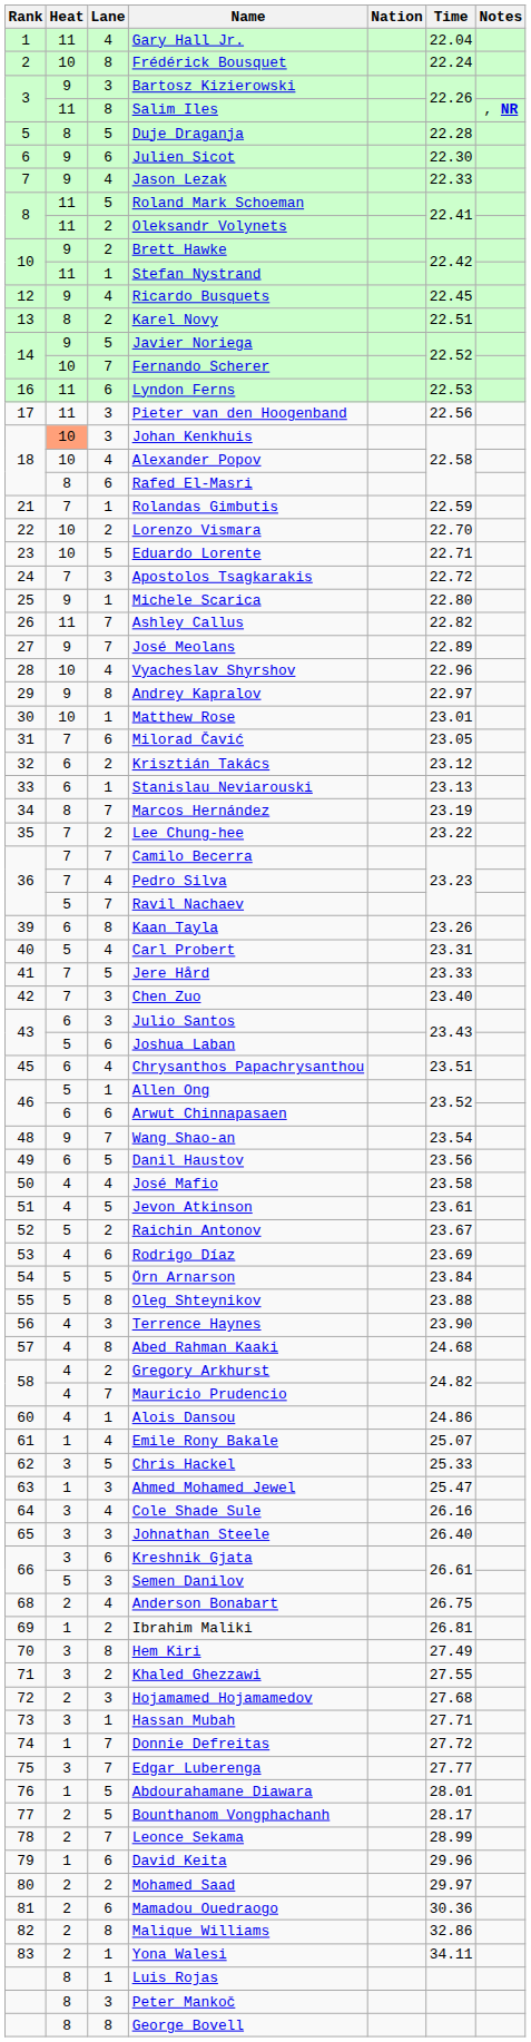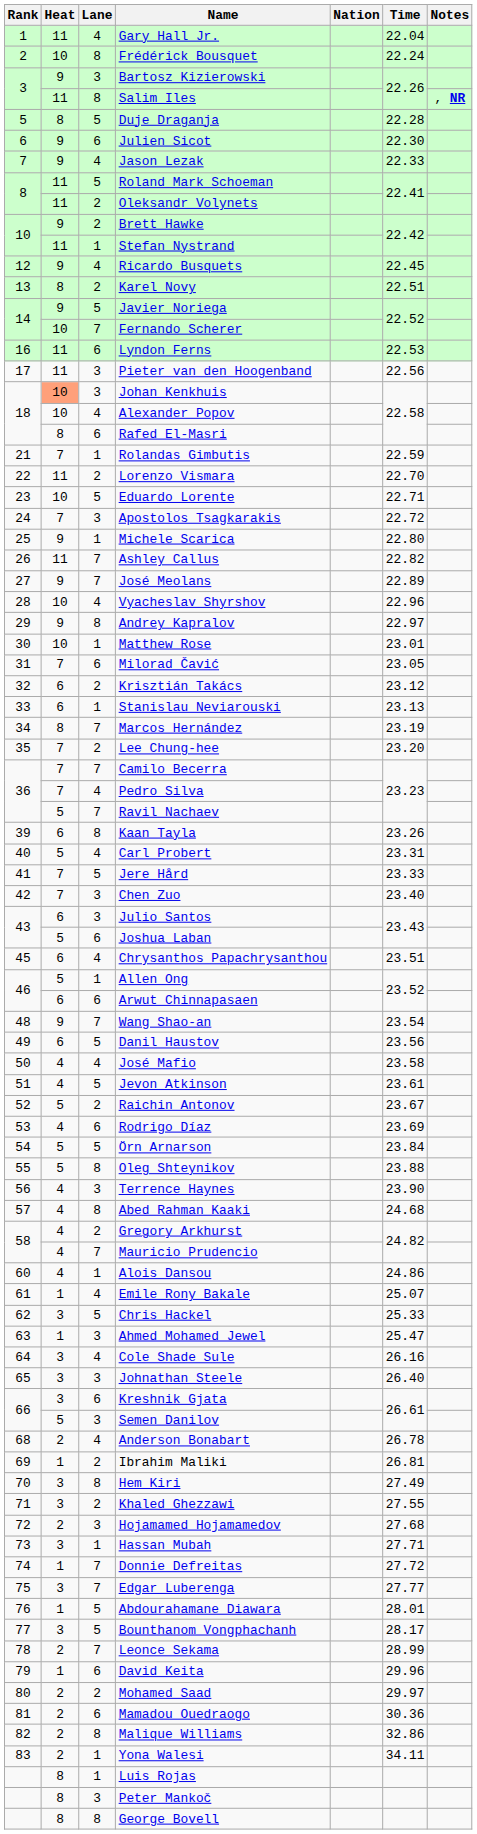 <table class="wikitable sortable" style="text-align:center">
 <tr>
 <th>Rank</th>
 <th>Heat</th>
 <th>Lane</th>
 <th>Name</th>
 <th>Nation</th>
 <th>Time</th>
 <th>Notes</th>
 </tr>
 <tr bgcolor=#ccffcc>
 <td>1</td>
 <td>11</td>
 <td>4</td>
 <td align=left><a href='#'>Gary Hall Jr.</a></td>
 <td align=left></td>
 <td>22.04</td>
 <td></td>
 </tr>
 <tr bgcolor=#ccffcc>
 <td>2</td>
 <td>10</td>
 <td>8</td>
 <td align=left><a href='#'>Frédérick Bousquet</a></td>
 <td align=left></td>
 <td>22.24</td>
 <td></td>
 </tr>
 <tr bgcolor=#ccffcc>
 <td rowspan=2>3</td>
 <td>9</td>
 <td>3</td>
 <td align=left><a href='#'>Bartosz Kizierowski</a></td>
 <td align=left></td>
 <td rowspan=2>22.26</td>
 <td></td>
 </tr>
 <tr bgcolor=#ccffcc>
 <td>11</td>
 <td>8</td>
 <td align=left><a href='#'>Salim Iles</a></td>
 <td align=left></td>
 <td>, <strong><a href='#'>NR</a></strong></td>
 </tr>
 <tr bgcolor=#ccffcc>
 <td>5</td>
 <td>8</td>
 <td>5</td>
 <td align=left><a href='#'>Duje Draganja</a></td>
 <td align=left></td>
 <td>22.28</td>
 <td></td>
 </tr>
 <tr bgcolor=#ccffcc>
 <td>6</td>
 <td>9</td>
 <td>6</td>
 <td align=left><a href='#'>Julien Sicot</a></td>
 <td align=left></td>
 <td>22.30</td>
 <td></td>
 </tr>
 <tr bgcolor=#ccffcc>
 <td>7</td>
 <td>9</td>
 <td>4</td>
 <td align=left><a href='#'>Jason Lezak</a></td>
 <td align=left></td>
 <td>22.33</td>
 <td></td>
 </tr>
 <tr bgcolor=#ccffcc>
 <td rowspan=2>8</td>
 <td>11</td>
 <td>5</td>
 <td align=left><a href='#'>Roland Mark Schoeman</a></td>
 <td align=left></td>
 <td rowspan=2>22.41</td>
 <td></td>
 </tr>
 <tr bgcolor=#ccffcc>
 <td>11</td>
 <td>2</td>
 <td align=left><a href='#'>Oleksandr Volynets</a></td>
 <td align=left></td>
 <td></td>
 </tr>
 <tr bgcolor=#ccffcc>
 <td rowspan=2>10</td>
 <td>9</td>
 <td>2</td>
 <td align=left><a href='#'>Brett Hawke</a></td>
 <td align=left></td>
 <td rowspan=2>22.42</td>
 <td></td>
 </tr>
 <tr bgcolor=#ccffcc>
 <td>11</td>
 <td>1</td>
 <td align=left><a href='#'>Stefan Nystrand</a></td>
 <td align=left></td>
 <td></td>
 </tr>
 <tr bgcolor=#ccffcc>
 <td>12</td>
 <td>9</td>
 <td>4</td>
 <td align=left><a href='#'>Ricardo Busquets</a></td>
 <td align=left></td>
 <td>22.45</td>
 <td></td>
 </tr>
 <tr bgcolor=#ccffcc>
 <td>13</td>
 <td>8</td>
 <td>2</td>
 <td align=left><a href='#'>Karel Novy</a></td>
 <td align=left></td>
 <td>22.51</td>
 <td></td>
 </tr>
 <tr bgcolor=#ccffcc>
 <td rowspan=2>14</td>
 <td>9</td>
 <td>5</td>
 <td align=left><a href='#'>Javier Noriega</a></td>
 <td align=left></td>
 <td rowspan=2>22.52</td>
 <td></td>
 </tr>
 <tr bgcolor=#ccffcc>
 <td>10</td>
 <td>7</td>
 <td align=left><a href='#'>Fernando Scherer</a></td>
 <td align=left></td>
 <td></td>
 </tr>
 <tr bgcolor=#ccffcc>
 <td>16</td>
 <td>11</td>
 <td>6</td>
 <td align=left><a href='#'>Lyndon Ferns</a></td>
 <td align=left></td>
 <td>22.53</td>
 <td></td>
 </tr>
 <tr>
 <td>17</td>
 <td>11</td>
 <td>3</td>
 <td align=left><a href='#'>Pieter van den Hoogenband</a></td>
 <td align=left></td>
 <td>22.56</td>
 <td></td>
 </tr>
 <tr>
 <td rowspan=3>18</td>
 <td style="background: lightsalmon;">10</td>
 <td>3</td>
 <td align=left><a href='#'>Johan Kenkhuis</a></td>
 <td align=left></td>
 <td rowspan=3>22.58</td>
 <td></td>
 </tr>
 <tr>
 <td>10</td>
 <td>4</td>
 <td align=left><a href='#'>Alexander Popov</a></td>
 <td align=left></td>
 <td></td>
 </tr>
 <tr>
 <td>8</td>
 <td>6</td>
 <td align=left><a href='#'>Rafed El-Masri</a></td>
 <td align=left></td>
 <td></td>
 </tr>
 <tr>
 <td>21</td>
 <td>7</td>
 <td>1</td>
 <td align=left><a href='#'>Rolandas Gimbutis</a></td>
 <td align=left></td>
 <td>22.59</td>
 <td></td>
 </tr>
 <tr>
 <td>22</td>
-<td>10</td>
+<td>11</td>
 <td>2</td>
 <td align=left><a href='#'>Lorenzo Vismara</a></td>
 <td align=left></td>
 <td>22.70</td>
 <td></td>
 </tr>
 <tr>
 <td>23</td>
 <td>10</td>
 <td>5</td>
 <td align=left><a href='#'>Eduardo Lorente</a></td>
 <td align=left></td>
 <td>22.71</td>
 <td></td>
 </tr>
 <tr>
 <td>24</td>
 <td>7</td>
 <td>3</td>
 <td align=left><a href='#'>Apostolos Tsagkarakis</a></td>
 <td align=left></td>
 <td>22.72</td>
 <td></td>
 </tr>
 <tr>
 <td>25</td>
 <td>9</td>
 <td>1</td>
 <td align=left><a href='#'>Michele Scarica</a></td>
 <td align=left></td>
 <td>22.80</td>
 <td></td>
 </tr>
 <tr>
 <td>26</td>
 <td>11</td>
 <td>7</td>
 <td align=left><a href='#'>Ashley Callus</a></td>
 <td align=left></td>
 <td>22.82</td>
 <td></td>
 </tr>
 <tr>
 <td>27</td>
 <td>9</td>
 <td>7</td>
 <td align=left><a href='#'>José Meolans</a></td>
 <td align=left></td>
 <td>22.89</td>
 <td></td>
 </tr>
 <tr>
 <td>28</td>
 <td>10</td>
 <td>4</td>
 <td align=left><a href='#'>Vyacheslav Shyrshov</a></td>
 <td align=left></td>
 <td>22.96</td>
 <td></td>
 </tr>
 <tr>
 <td>29</td>
 <td>9</td>
 <td>8</td>
 <td align=left><a href='#'>Andrey Kapralov</a></td>
 <td align=left></td>
 <td>22.97</td>
 <td></td>
 </tr>
 <tr>
 <td>30</td>
 <td>10</td>
 <td>1</td>
 <td align=left><a href='#'>Matthew Rose</a></td>
 <td align=left></td>
 <td>23.01</td>
 <td></td>
 </tr>
 <tr>
 <td>31</td>
 <td>7</td>
 <td>6</td>
 <td align=left><a href='#'>Milorad Čavić</a></td>
 <td align=left></td>
 <td>23.05</td>
 <td></td>
 </tr>
 <tr>
 <td>32</td>
 <td>6</td>
 <td>2</td>
 <td align=left><a href='#'>Krisztián Takács</a></td>
 <td align=left></td>
 <td>23.12</td>
 <td></td>
 </tr>
 <tr>
 <td>33</td>
 <td>6</td>
 <td>1</td>
 <td align=left><a href='#'>Stanislau Neviarouski</a></td>
 <td align=left></td>
 <td>23.13</td>
 <td></td>
 </tr>
 <tr>
 <td>34</td>
 <td>8</td>
 <td>7</td>
 <td align=left><a href='#'>Marcos Hernández</a></td>
 <td align=left></td>
 <td>23.19</td>
 <td></td>
 </tr>
 <tr>
 <td>35</td>
 <td>7</td>
 <td>2</td>
 <td align=left><a href='#'>Lee Chung-hee</a></td>
 <td align=left></td>
-<td>23.22</td>
+<td>23.20</td>
 <td></td>
 </tr>
 <tr>
 <td rowspan=3>36</td>
 <td>7</td>
 <td>7</td>
 <td align=left><a href='#'>Camilo Becerra</a></td>
 <td align=left></td>
 <td rowspan=3>23.23</td>
 <td></td>
 </tr>
 <tr>
 <td>7</td>
 <td>4</td>
 <td align=left><a href='#'>Pedro Silva</a></td>
 <td align=left></td>
 <td></td>
 </tr>
 <tr>
 <td>5</td>
 <td>7</td>
 <td align=left><a href='#'>Ravil Nachaev</a></td>
 <td align=left></td>
 <td></td>
 </tr>
 <tr>
 <td>39</td>
 <td>6</td>
 <td>8</td>
 <td align=left><a href='#'>Kaan Tayla</a></td>
 <td align=left></td>
 <td>23.26</td>
 <td></td>
 </tr>
 <tr>
 <td>40</td>
 <td>5</td>
 <td>4</td>
 <td align=left><a href='#'>Carl Probert</a></td>
 <td align=left></td>
 <td>23.31</td>
 <td></td>
 </tr>
 <tr>
 <td>41</td>
 <td>7</td>
 <td>5</td>
 <td align=left><a href='#'>Jere Hård</a></td>
 <td align=left></td>
 <td>23.33</td>
 <td></td>
 </tr>
 <tr>
 <td>42</td>
 <td>7</td>
 <td>3</td>
 <td align=left><a href='#'>Chen Zuo</a></td>
 <td align=left></td>
 <td>23.40</td>
 <td></td>
 </tr>
 <tr>
 <td rowspan=2>43</td>
 <td>6</td>
 <td>3</td>
 <td align=left><a href='#'>Julio Santos</a></td>
 <td align=left></td>
 <td rowspan=2>23.43</td>
 <td></td>
 </tr>
 <tr>
 <td>5</td>
 <td>6</td>
 <td align=left><a href='#'>Joshua Laban</a></td>
 <td align=left></td>
 <td></td>
 </tr>
 <tr>
 <td>45</td>
 <td>6</td>
 <td>4</td>
 <td align=left><a href='#'>Chrysanthos Papachrysanthou</a></td>
 <td align=left></td>
 <td>23.51</td>
 <td></td>
 </tr>
 <tr>
 <td rowspan=2>46</td>
 <td>5</td>
 <td>1</td>
 <td align=left><a href='#'>Allen Ong</a></td>
 <td align=left></td>
 <td rowspan=2>23.52</td>
 <td></td>
 </tr>
 <tr>
 <td>6</td>
 <td>6</td>
 <td align=left><a href='#'>Arwut Chinnapasaen</a></td>
 <td align=left></td>
 <td></td>
 </tr>
 <tr>
 <td>48</td>
 <td>9</td>
 <td>7</td>
 <td align=left><a href='#'>Wang Shao-an</a></td>
 <td align=left></td>
 <td>23.54</td>
 <td></td>
 </tr>
 <tr>
 <td>49</td>
 <td>6</td>
 <td>5</td>
 <td align=left><a href='#'>Danil Haustov</a></td>
 <td align=left></td>
 <td>23.56</td>
 <td></td>
 </tr>
 <tr>
 <td>50</td>
 <td>4</td>
 <td>4</td>
 <td align=left><a href='#'>José Mafio</a></td>
 <td align=left></td>
 <td>23.58</td>
 <td></td>
 </tr>
 <tr>
 <td>51</td>
 <td>4</td>
 <td>5</td>
 <td align=left><a href='#'>Jevon Atkinson</a></td>
 <td align=left></td>
 <td>23.61</td>
 <td></td>
 </tr>
 <tr>
 <td>52</td>
 <td>5</td>
 <td>2</td>
 <td align=left><a href='#'>Raichin Antonov</a></td>
 <td align=left></td>
 <td>23.67</td>
 <td></td>
 </tr>
 <tr>
 <td>53</td>
 <td>4</td>
 <td>6</td>
 <td align=left><a href='#'>Rodrigo Díaz</a></td>
 <td align=left></td>
 <td>23.69</td>
 <td></td>
 </tr>
 <tr>
 <td>54</td>
 <td>5</td>
 <td>5</td>
 <td align=left><a href='#'>Örn Arnarson</a></td>
 <td align=left></td>
 <td>23.84</td>
 <td></td>
 </tr>
 <tr>
 <td>55</td>
 <td>5</td>
 <td>8</td>
 <td align=left><a href='#'>Oleg Shteynikov</a></td>
 <td align=left></td>
 <td>23.88</td>
 <td></td>
 </tr>
 <tr>
 <td>56</td>
 <td>4</td>
 <td>3</td>
 <td align=left><a href='#'>Terrence Haynes</a></td>
 <td align=left></td>
 <td>23.90</td>
 <td></td>
 </tr>
 <tr>
 <td>57</td>
 <td>4</td>
 <td>8</td>
 <td align=left><a href='#'>Abed Rahman Kaaki</a></td>
 <td align=left></td>
 <td>24.68</td>
 <td></td>
 </tr>
 <tr>
 <td rowspan=2>58</td>
 <td>4</td>
 <td>2</td>
 <td align=left><a href='#'>Gregory Arkhurst</a></td>
 <td align=left></td>
 <td rowspan=2>24.82</td>
 <td></td>
 </tr>
 <tr>
 <td>4</td>
 <td>7</td>
 <td align=left><a href='#'>Mauricio Prudencio</a></td>
 <td align=left></td>
 <td></td>
 </tr>
 <tr>
 <td>60</td>
 <td>4</td>
 <td>1</td>
 <td align=left><a href='#'>Alois Dansou</a></td>
 <td align=left></td>
 <td>24.86</td>
 <td></td>
 </tr>
 <tr>
 <td>61</td>
 <td>1</td>
 <td>4</td>
 <td align=left><a href='#'>Emile Rony Bakale</a></td>
 <td align=left></td>
 <td>25.07</td>
 <td></td>
 </tr>
 <tr>
 <td>62</td>
 <td>3</td>
 <td>5</td>
 <td align=left><a href='#'>Chris Hackel</a></td>
 <td align=left></td>
 <td>25.33</td>
 <td></td>
 </tr>
 <tr>
 <td>63</td>
 <td>1</td>
 <td>3</td>
 <td align=left><a href='#'>Ahmed Mohamed Jewel</a></td>
 <td align=left></td>
 <td>25.47</td>
 <td></td>
 </tr>
 <tr>
 <td>64</td>
 <td>3</td>
 <td>4</td>
 <td align=left><a href='#'>Cole Shade Sule</a></td>
 <td align=left></td>
 <td>26.16</td>
 <td></td>
 </tr>
 <tr>
 <td>65</td>
 <td>3</td>
 <td>3</td>
 <td align=left><a href='#'>Johnathan Steele</a></td>
 <td align=left></td>
 <td>26.40</td>
 <td></td>
 </tr>
 <tr>
 <td rowspan=2>66</td>
 <td>3</td>
 <td>6</td>
 <td align=left><a href='#'>Kreshnik Gjata</a></td>
 <td align=left></td>
 <td rowspan=2>26.61</td>
 <td></td>
 </tr>
 <tr>
 <td>5</td>
 <td>3</td>
 <td align=left><a href='#'>Semen Danilov</a></td>
 <td align=left></td>
 <td></td>
 </tr>
 <tr>
 <td>68</td>
 <td>2</td>
 <td>4</td>
 <td align=left><a href='#'>Anderson Bonabart</a></td>
 <td align=left></td>
-<td>26.75</td>
+<td>26.78</td>
 <td></td>
 </tr>
 <tr>
 <td>69</td>
 <td>1</td>
 <td>2</td>
 <td align=left>Ibrahim Maliki</td>
 <td align=left></td>
 <td>26.81</td>
 <td></td>
 </tr>
 <tr>
 <td>70</td>
 <td>3</td>
 <td>8</td>
 <td align=left><a href='#'>Hem Kiri</a></td>
 <td align=left></td>
 <td>27.49</td>
 <td></td>
 </tr>
 <tr>
 <td>71</td>
 <td>3</td>
 <td>2</td>
 <td align=left><a href='#'>Khaled Ghezzawi</a></td>
 <td align=left></td>
 <td>27.55</td>
 <td></td>
 </tr>
 <tr>
 <td>72</td>
 <td>2</td>
 <td>3</td>
 <td align=left><a href='#'>Hojamamed Hojamamedov</a></td>
 <td align=left></td>
 <td>27.68</td>
 <td></td>
 </tr>
 <tr>
 <td>73</td>
 <td>3</td>
 <td>1</td>
 <td align=left><a href='#'>Hassan Mubah</a></td>
 <td align=left></td>
 <td>27.71</td>
 <td></td>
 </tr>
 <tr>
 <td>74</td>
 <td>1</td>
 <td>7</td>
 <td align=left><a href='#'>Donnie Defreitas</a></td>
 <td align=left></td>
 <td>27.72</td>
 <td></td>
 </tr>
 <tr>
 <td>75</td>
 <td>3</td>
 <td>7</td>
 <td align=left><a href='#'>Edgar Luberenga</a></td>
 <td align=left></td>
 <td>27.77</td>
 <td></td>
 </tr>
 <tr>
 <td>76</td>
 <td>1</td>
 <td>5</td>
 <td align=left><a href='#'>Abdourahamane Diawara</a></td>
 <td align=left></td>
 <td>28.01</td>
 <td></td>
 </tr>
 <tr>
 <td>77</td>
-<td>2</td>
+<td>3</td>
 <td>5</td>
 <td align=left><a href='#'>Bounthanom Vongphachanh</a></td>
 <td align=left></td>
 <td>28.17</td>
 <td></td>
 </tr>
 <tr>
 <td>78</td>
 <td>2</td>
 <td>7</td>
 <td align=left><a href='#'>Leonce Sekama</a></td>
 <td align=left></td>
 <td>28.99</td>
 <td></td>
 </tr>
 <tr>
 <td>79</td>
 <td>1</td>
 <td>6</td>
 <td align=left><a href='#'>David Keita</a></td>
 <td align=left></td>
 <td>29.96</td>
 <td></td>
 </tr>
 <tr>
 <td>80</td>
 <td>2</td>
 <td>2</td>
 <td align=left><a href='#'>Mohamed Saad</a></td>
 <td align=left></td>
 <td>29.97</td>
 <td></td>
 </tr>
 <tr>
 <td>81</td>
 <td>2</td>
 <td>6</td>
 <td align=left><a href='#'>Mamadou Ouedraogo</a></td>
 <td align=left></td>
 <td>30.36</td>
 <td></td>
 </tr>
 <tr>
 <td>82</td>
 <td>2</td>
 <td>8</td>
 <td align=left><a href='#'>Malique Williams</a></td>
 <td align=left></td>
 <td>32.86</td>
 <td></td>
 </tr>
 <tr>
 <td>83</td>
 <td>2</td>
 <td>1</td>
 <td align=left><a href='#'>Yona Walesi</a></td>
 <td align=left></td>
 <td>34.11</td>
 <td></td>
 </tr>
 <tr>
 <td></td>
 <td>8</td>
 <td>1</td>
 <td align=left><a href='#'>Luis Rojas</a></td>
 <td align=left></td>
 <td></td>
 <td></td>
 </tr>
 <tr>
 <td></td>
 <td>8</td>
 <td>3</td>
 <td align=left><a href='#'>Peter Mankoč</a></td>
 <td align=left></td>
 <td></td>
 <td></td>
 </tr>
 <tr>
 <td></td>
 <td>8</td>
 <td>8</td>
 <td align=left><a href='#'>George Bovell</a></td>
 <td align=left></td>
 <td></td>
 <td></td>
 </tr>
 </table>
